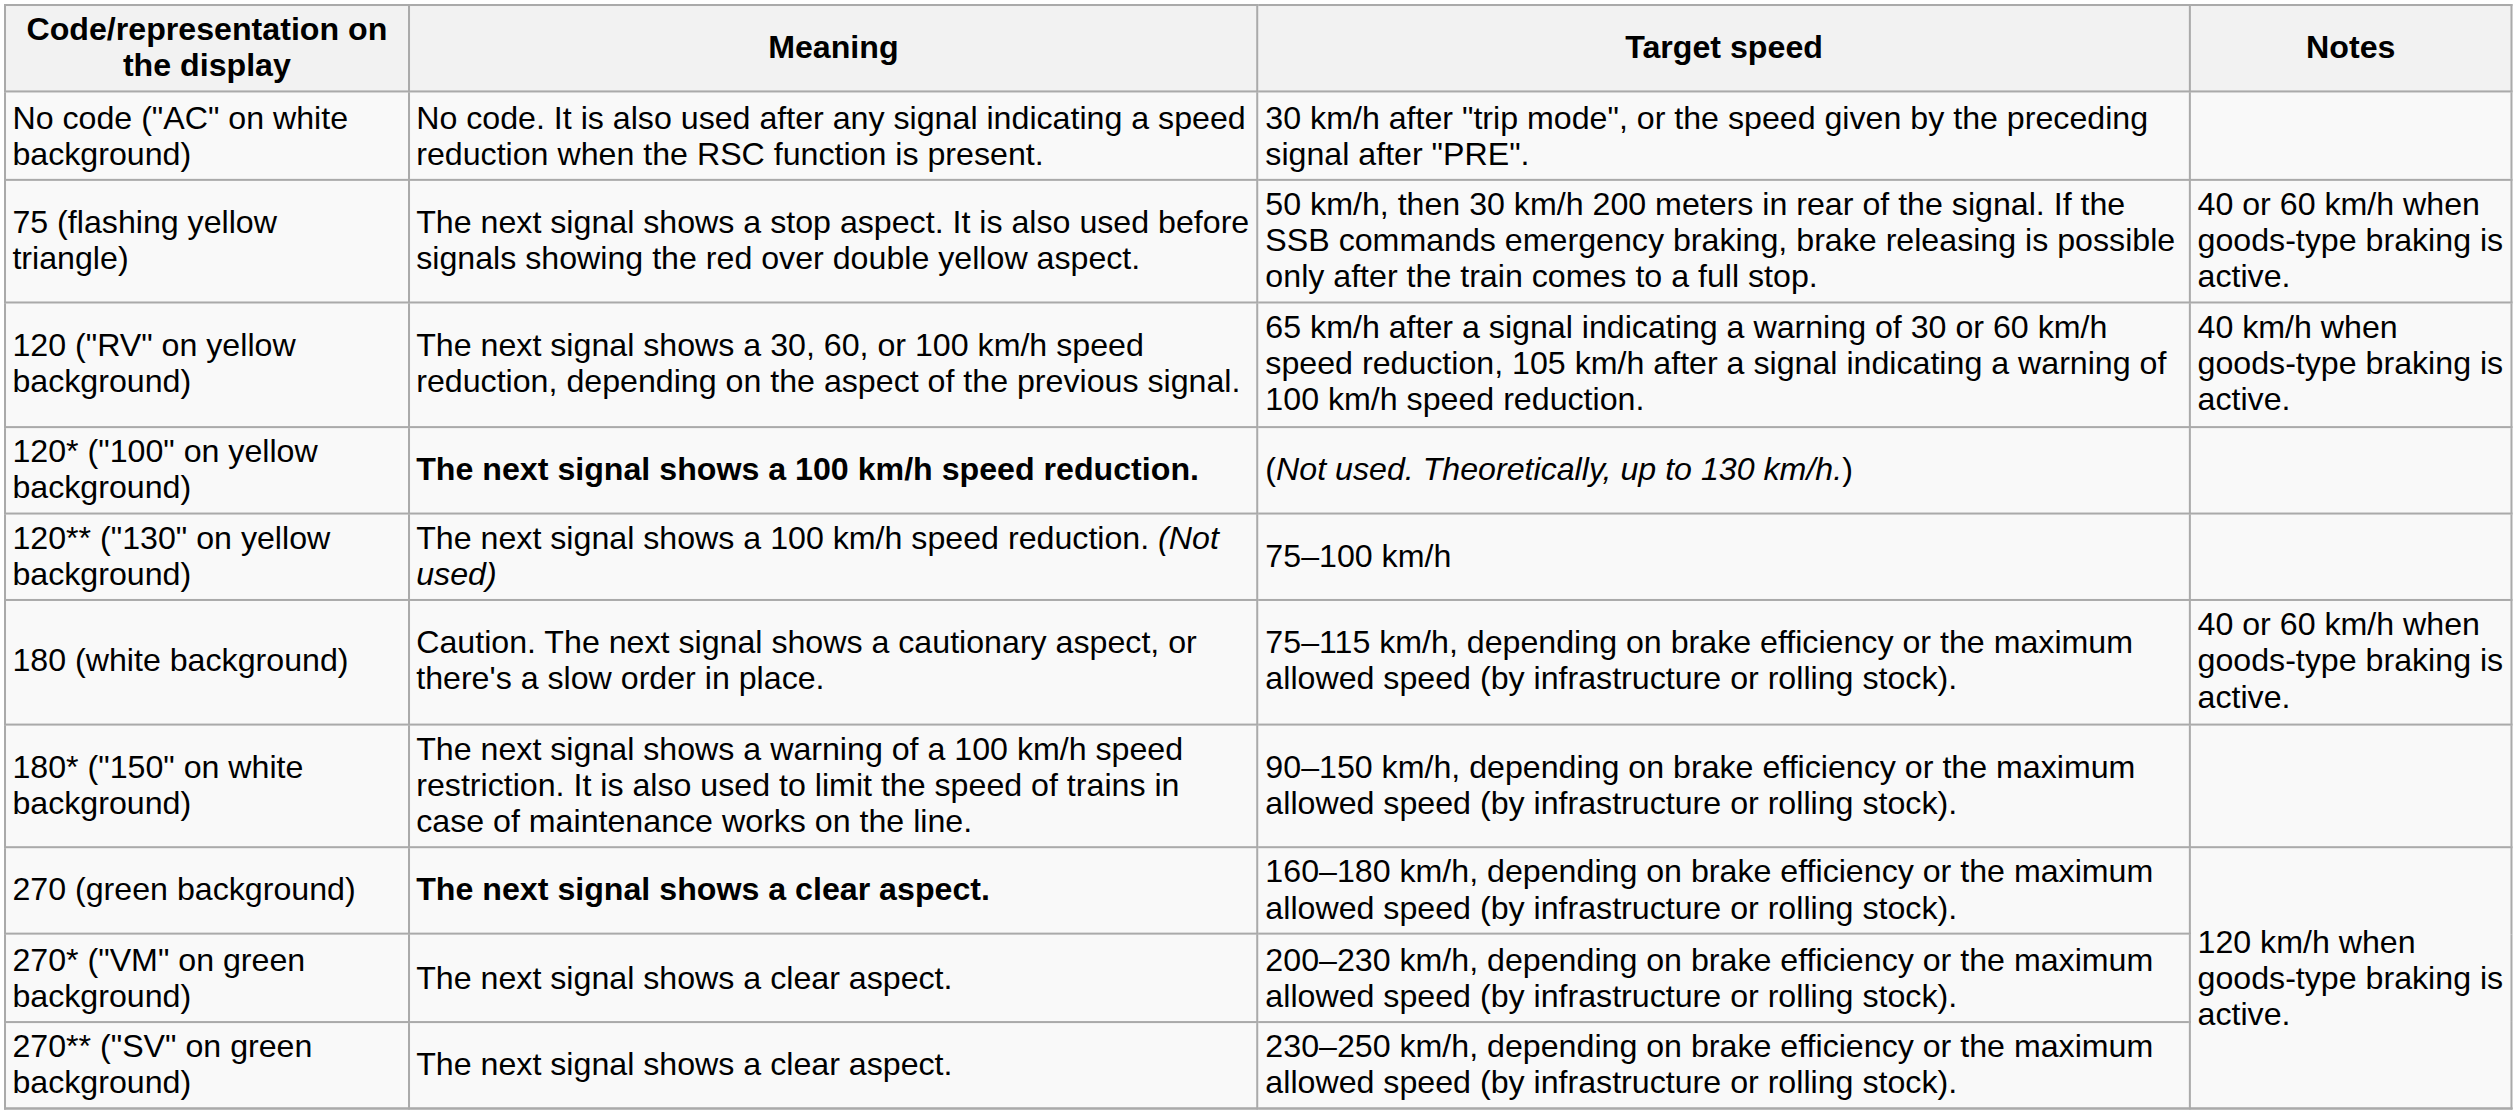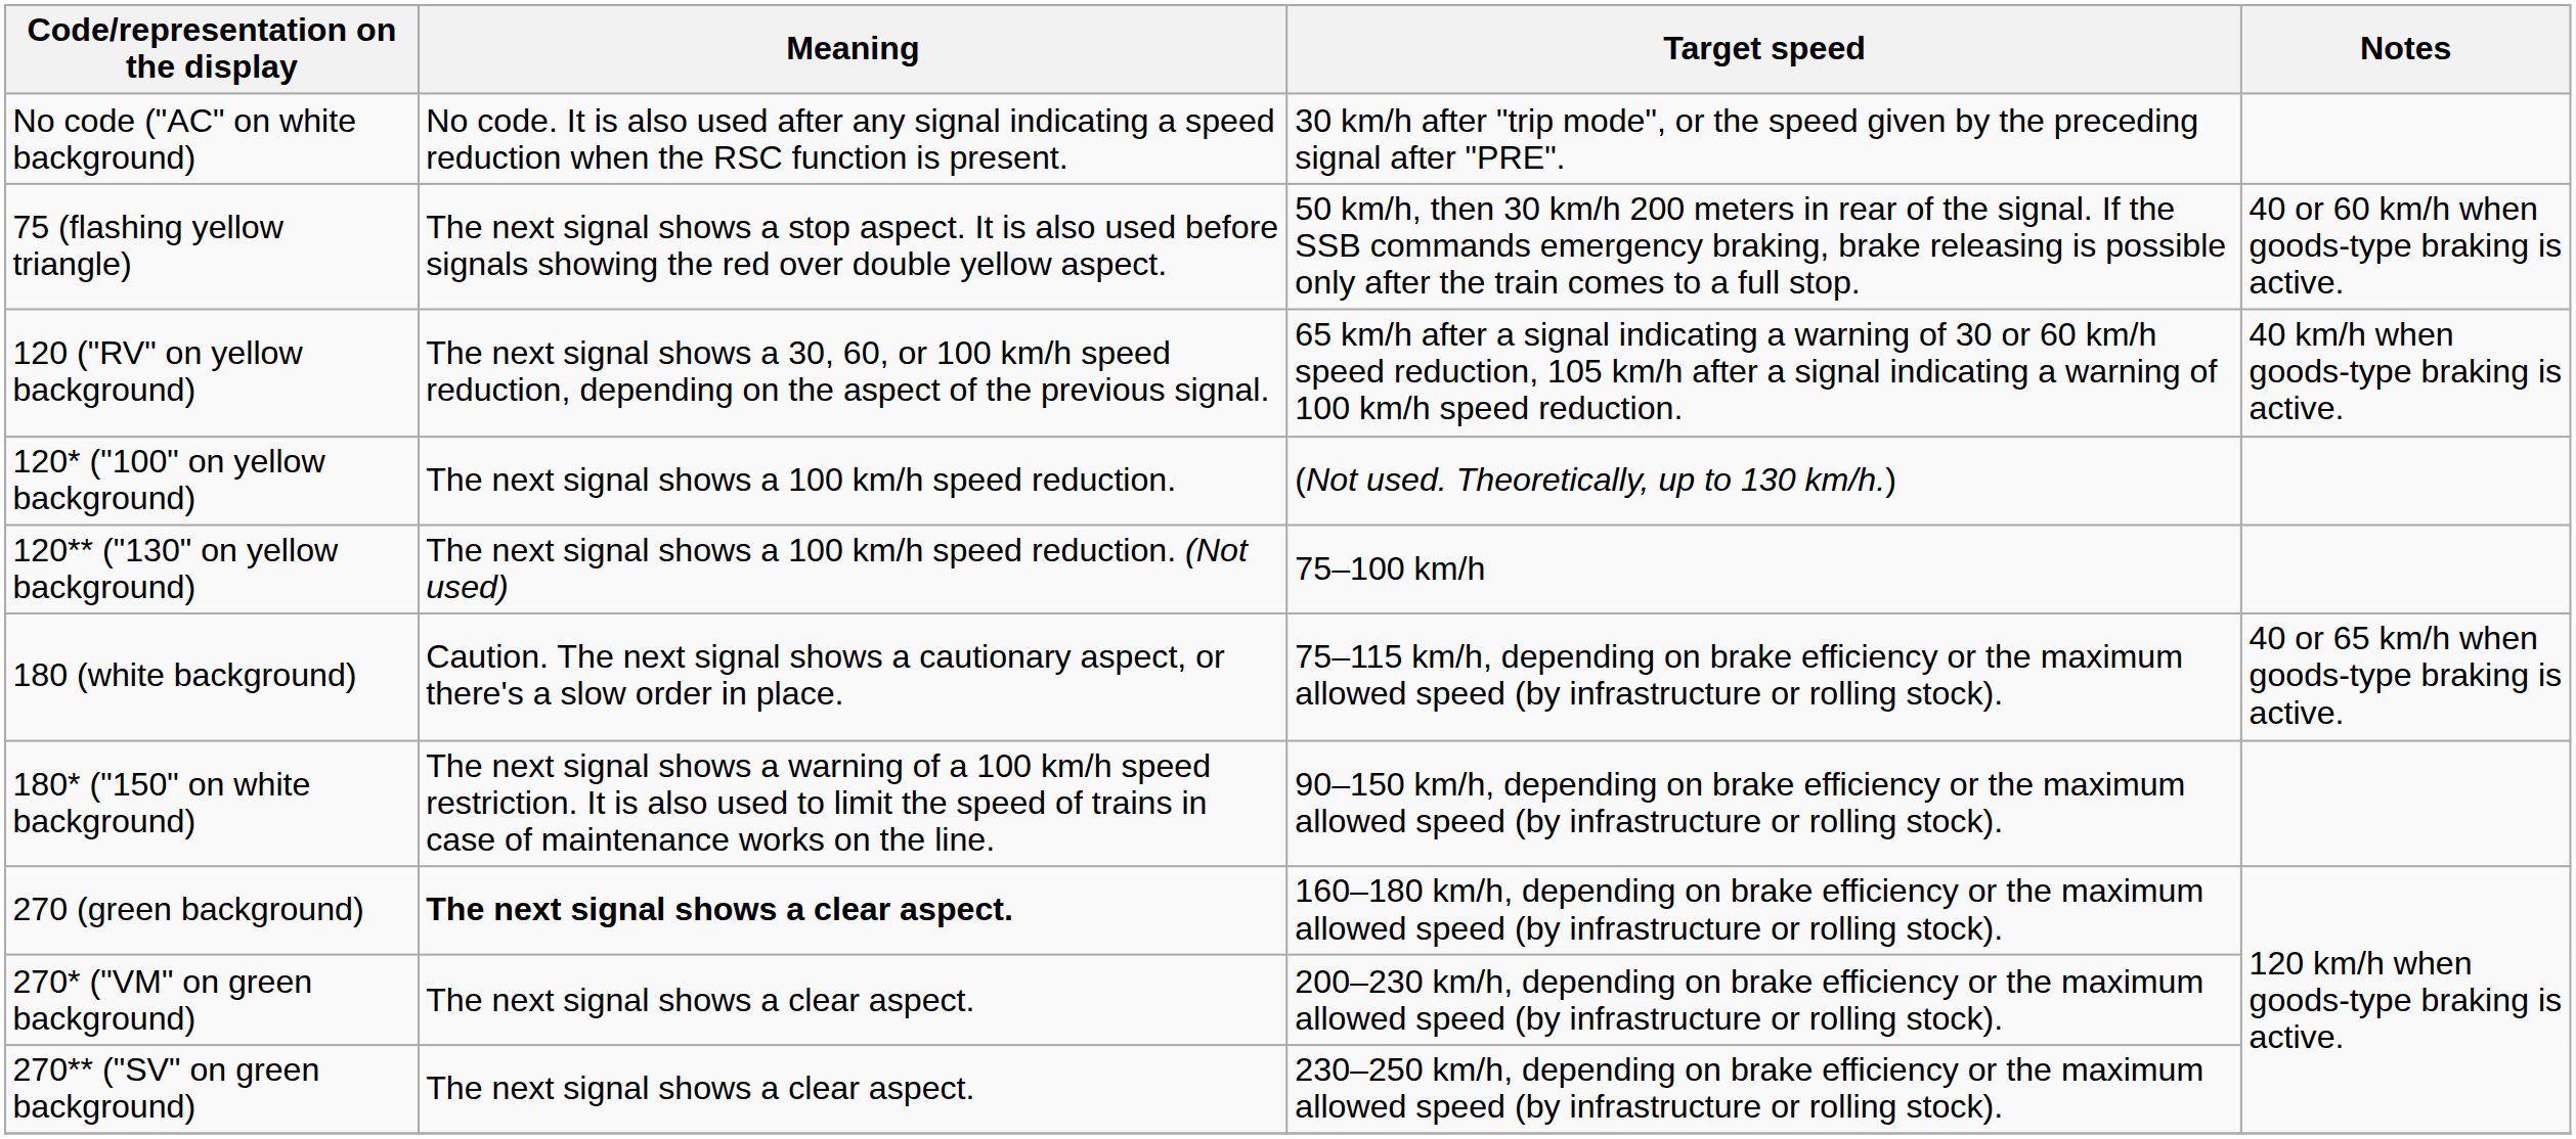 <table class="wikitable">
 <tr>
 <th>Code/representation on the display</th>
 <th>Meaning</th>
 <th>Target speed</th>
 <th>Notes</th>
 </tr>
 <tr>
 <td>No code ("AC" on white background)</td>
 <td>No code. It is also used after any signal indicating a speed reduction when the RSC function is present.</td>
 <td>30 km/h after "trip mode", or the speed given by the preceding signal after "PRE".</td>
 </tr>
 <tr>
 <td>75 (flashing yellow triangle)</td>
 <td>The next signal shows a stop aspect. It is also used before signals showing the red over double yellow aspect.</td>
 <td>50 km/h, then 30 km/h 200 meters in rear of the signal. If the SSB commands emergency braking, brake releasing is possible only after the train comes to a full stop.</td>
 <td>40 or 60 km/h when goods-type braking is active.</td>
 </tr>
 <tr>
 <td>120 ("RV" on yellow background)</td>
 <td>The next signal shows a 30, 60, or 100 km/h speed reduction, depending on the aspect of the previous signal.</td>
 <td>65 km/h after a signal indicating a warning of 30 or 60 km/h speed reduction, 105 km/h after a signal indicating a warning of 100 km/h speed reduction.</td>
 <td>40 km/h when goods-type braking is active.</td>
 </tr>
 <tr>
 <td>120* ("100" on yellow background)</td>
-<td><strong>The next signal shows a 100 km/h speed reduction.</strong></td>
+<td>The next signal shows a 100 km/h speed reduction.</td>
 <td>(<em>Not used. Theoretically, up to 130 km/h.</em>)</td>
 <td></td>
 </tr>
 <tr>
 <td>120** ("130" on yellow background)</td>
 <td>The next signal shows a 100 km/h speed reduction. <em>(Not used)</em></td>
 <td>75–100 km/h</td>
 <td></td>
 </tr>
 <tr>
 <td>180 (white background)</td>
 <td>Caution. The next signal shows a cautionary aspect, or there's a slow order in place.</td>
 <td>75–115 km/h, depending on brake efficiency or the maximum allowed speed (by infrastructure or rolling stock).</td>
-<td>40 or 60 km/h when goods-type braking is active.</td>
+<td>40 or 65 km/h when goods-type braking is active.</td>
 </tr>
 <tr>
 <td>180* ("150" on white background)</td>
 <td>The next signal shows a warning of a 100 km/h speed restriction. It is also used to limit the speed of trains in case of maintenance works on the line.</td>
 <td>90–150 km/h, depending on brake efficiency or the maximum allowed speed (by infrastructure or rolling stock).</td>
 </tr>
 <tr>
 <td>270 (green background)</td>
 <td><strong>The next signal shows a clear aspect.</strong></td>
 <td>160–180 km/h, depending on brake efficiency or the maximum allowed speed (by infrastructure or rolling stock).</td>
 <td rowspan="3">120 km/h when goods-type braking is active.</td>
 </tr>
 <tr>
 <td>270* ("VM" on green background)</td>
 <td>The next signal shows a clear aspect.</td>
 <td>200–230 km/h, depending on brake efficiency or the maximum allowed speed (by infrastructure or rolling stock).</td>
 </tr>
 <tr>
 <td>270** ("SV" on green background)</td>
 <td>The next signal shows a clear aspect.</td>
 <td>230–250 km/h, depending on brake efficiency or the maximum allowed speed (by infrastructure or rolling stock).</td>
 </tr>
 <tr>
 </tr>
 </table>
